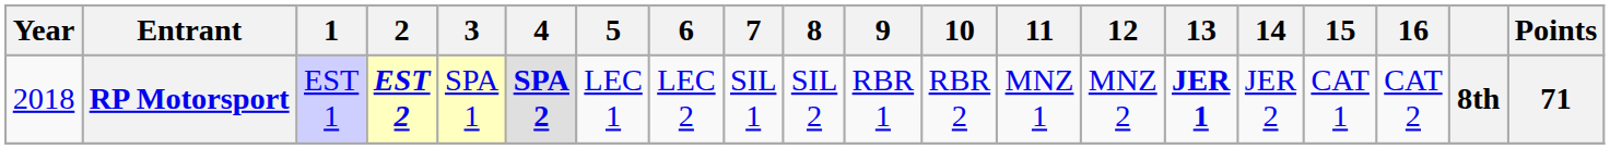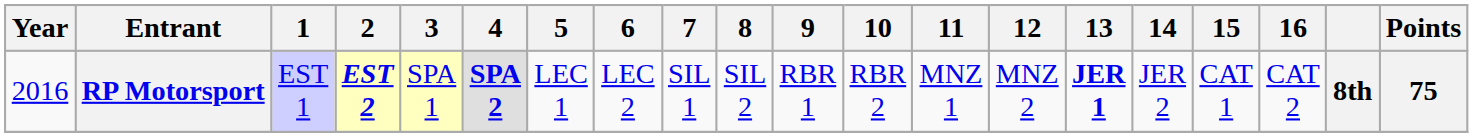 <table class="wikitable" style="text-align:center; font-size:85%">
 <tr>
 <th>Year</th>
 <th>Entrant</th>
 <th>1</th>
 <th>2</th>
 <th>3</th>
 <th>4</th>
 <th>5</th>
 <th>6</th>
 <th>7</th>
 <th>8</th>
 <th>9</th>
 <th>10</th>
 <th>11</th>
 <th>12</th>
 <th>13</th>
 <th>14</th>
 <th>15</th>
 <th>16</th>
 <th></th>
 <th>Points</th>
 </tr>
 <tr>
-<td><a href='#'>2018</a></td>
+<td><a href='#'>2016</a></td>
 <th nowrap><a href='#'>RP Motorsport</a></th>
 <td style="background:#CFCFFF;"><a href='#'>EST<br>1</a><br></td>
 <td style="background:#FFFFBF;"><strong><em><a href='#'>EST<br>2</a></em></strong><br></td>
 <td style="background:#FFFFBF;"><a href='#'>SPA<br>1</a><br></td>
 <td style="background:#DFDFDF;"><strong><a href='#'>SPA<br>2</a></strong><br></td>
 <td><a href='#'>LEC<br>1</a></td>
 <td><a href='#'>LEC<br>2</a></td>
 <td><a href='#'>SIL<br>1</a></td>
 <td><a href='#'>SIL<br>2</a></td>
 <td><a href='#'>RBR<br>1</a></td>
 <td><a href='#'>RBR<br>2</a></td>
 <td><a href='#'>MNZ<br>1</a></td>
 <td><a href='#'>MNZ<br>2</a></td>
 <td><strong><a href='#'>JER<br>1</a></strong></td>
 <td><a href='#'>JER<br>2</a></td>
 <td><a href='#'>CAT<br>1</a></td>
 <td><a href='#'>CAT<br>2</a></td>
 <th>8th</th>
-<th>71</th>
+<th>75</th>
 </tr>
 <tr>
 </tr>
 </table>
